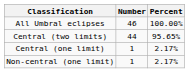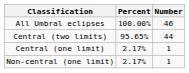 <table class="wikitable sortable">
 <tr align=center>
 <th>Classification</th>
+<th>Percent</th>
 <th>Number</th>
-<th>Percent</th>
 </tr>
 <tr align=center>
 <td>All Umbral eclipses</td>
+<td>100.00%</td>
 <td>46</td>
-<td>100.00%</td>
 </tr>
 <tr align=center>
 <td>Central (two limits)</td>
+<td>95.65%</td>
 <td>44</td>
-<td>95.65%</td>
 </tr>
 <tr align=center>
 <td>Central (one limit)</td>
+<td>2.17%</td>
 <td>1</td>
-<td>2.17%</td>
 </tr>
 <tr align=center>
 <td>Non-central (one limit)</td>
+<td>2.17%</td>
 <td>1</td>
-<td>2.17%</td>
 </tr>
 </table>
